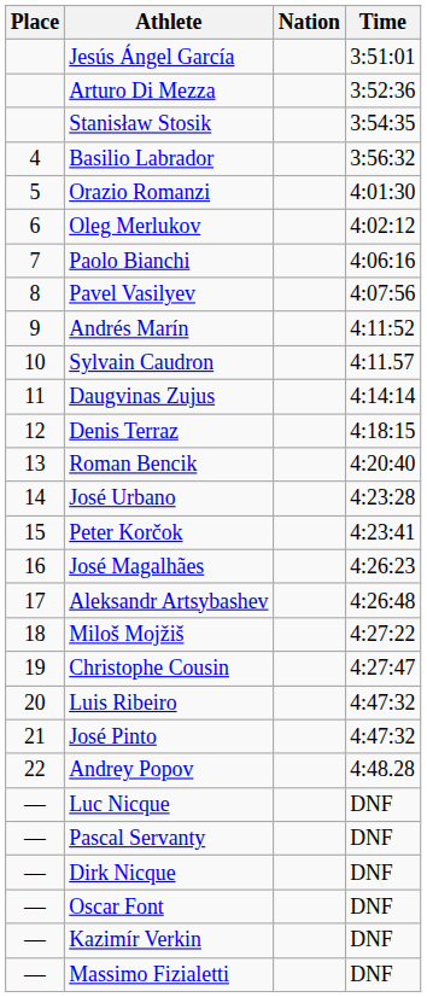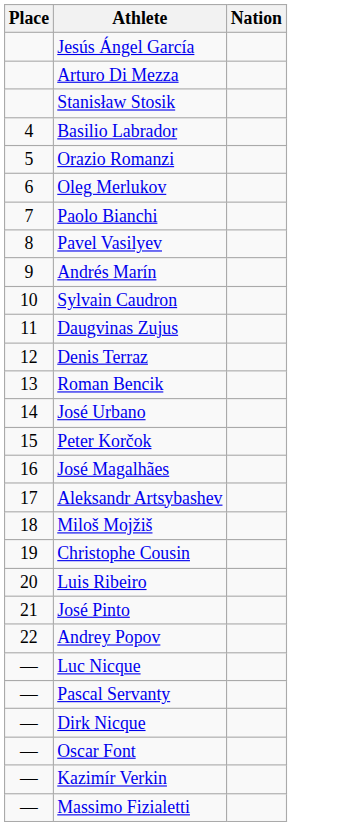 <table class="wikitable sortable">
 <tr>
 <th>Place</th>
 <th>Athlete</th>
 <th>Nation</th>
-<th>Time</th>
 </tr>
 <tr>
 <td align=center></td>
 <td><a href='#'>Jesús Ángel García</a></td>
 <td></td>
-<td>3:51:01</td>
 </tr>
 <tr>
 <td align=center></td>
 <td><a href='#'>Arturo Di Mezza</a></td>
 <td></td>
-<td>3:52:36</td>
 </tr>
 <tr>
 <td align=center></td>
 <td><a href='#'>Stanisław Stosik</a></td>
 <td></td>
-<td>3:54:35</td>
 </tr>
 <tr>
 <td align=center>4</td>
 <td><a href='#'>Basilio Labrador</a></td>
 <td></td>
-<td>3:56:32</td>
 </tr>
 <tr>
 <td align=center>5</td>
 <td><a href='#'>Orazio Romanzi</a></td>
 <td></td>
-<td>4:01:30</td>
 </tr>
 <tr>
 <td align=center>6</td>
 <td><a href='#'>Oleg Merlukov</a></td>
 <td></td>
-<td>4:02:12</td>
 </tr>
 <tr>
 <td align=center>7</td>
 <td><a href='#'>Paolo Bianchi</a></td>
 <td></td>
-<td>4:06:16</td>
 </tr>
 <tr>
 <td align=center>8</td>
 <td><a href='#'>Pavel Vasilyev</a></td>
 <td></td>
-<td>4:07:56</td>
 </tr>
 <tr>
 <td align=center>9</td>
 <td><a href='#'>Andrés Marín</a></td>
 <td></td>
-<td>4:11:52</td>
 </tr>
 <tr>
 <td align=center>10</td>
 <td><a href='#'>Sylvain Caudron</a></td>
 <td></td>
-<td>4:11.57</td>
 </tr>
 <tr>
 <td align=center>11</td>
 <td><a href='#'>Daugvinas Zujus</a></td>
 <td></td>
-<td>4:14:14</td>
 </tr>
 <tr>
 <td align=center>12</td>
 <td><a href='#'>Denis Terraz</a></td>
 <td></td>
-<td>4:18:15</td>
 </tr>
 <tr>
 <td align=center>13</td>
 <td><a href='#'>Roman Bencik</a></td>
 <td></td>
-<td>4:20:40</td>
 </tr>
 <tr>
 <td align=center>14</td>
 <td><a href='#'>José Urbano</a></td>
 <td></td>
-<td>4:23:28</td>
 </tr>
 <tr>
 <td align=center>15</td>
 <td><a href='#'>Peter Korčok</a></td>
 <td></td>
-<td>4:23:41</td>
 </tr>
 <tr>
 <td align=center>16</td>
 <td><a href='#'>José Magalhães</a></td>
 <td></td>
-<td>4:26:23</td>
 </tr>
 <tr>
 <td align=center>17</td>
 <td><a href='#'>Aleksandr Artsybashev</a></td>
 <td></td>
-<td>4:26:48</td>
 </tr>
 <tr>
 <td align=center>18</td>
 <td><a href='#'>Miloš Mojžiš</a></td>
 <td></td>
-<td>4:27:22</td>
 </tr>
 <tr>
 <td align=center>19</td>
 <td><a href='#'>Christophe Cousin</a></td>
 <td></td>
-<td>4:27:47</td>
 </tr>
 <tr>
 <td align=center>20</td>
 <td><a href='#'>Luis Ribeiro</a></td>
 <td></td>
-<td>4:47:32</td>
 </tr>
 <tr>
 <td align=center>21</td>
 <td><a href='#'>José Pinto</a></td>
 <td></td>
-<td>4:47:32</td>
 </tr>
 <tr>
 <td align=center>22</td>
 <td><a href='#'>Andrey Popov</a></td>
 <td></td>
-<td>4:48.28</td>
 </tr>
 <tr>
 <td align=center>—</td>
 <td><a href='#'>Luc Nicque</a></td>
 <td></td>
-<td>DNF</td>
 </tr>
 <tr>
 <td align=center>—</td>
 <td><a href='#'>Pascal Servanty</a></td>
 <td></td>
-<td>DNF</td>
 </tr>
 <tr>
 <td align=center>—</td>
 <td><a href='#'>Dirk Nicque</a></td>
 <td></td>
-<td>DNF</td>
 </tr>
 <tr>
 <td align=center>—</td>
 <td><a href='#'>Oscar Font</a></td>
 <td></td>
-<td>DNF</td>
 </tr>
 <tr>
 <td align=center>—</td>
 <td><a href='#'>Kazimír Verkin</a></td>
 <td></td>
-<td>DNF</td>
 </tr>
 <tr>
 <td align=center>—</td>
 <td><a href='#'>Massimo Fizialetti</a></td>
 <td></td>
-<td>DNF</td>
 </tr>
 </table>
